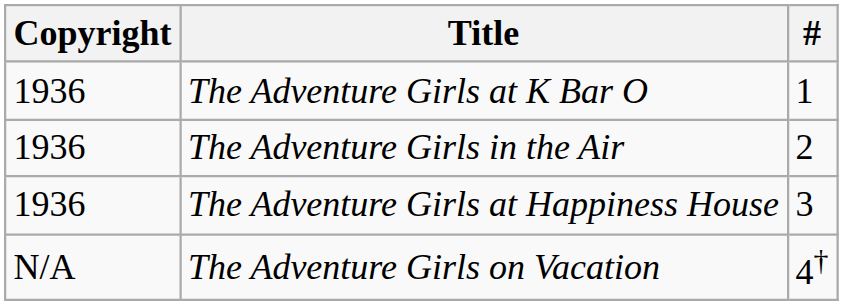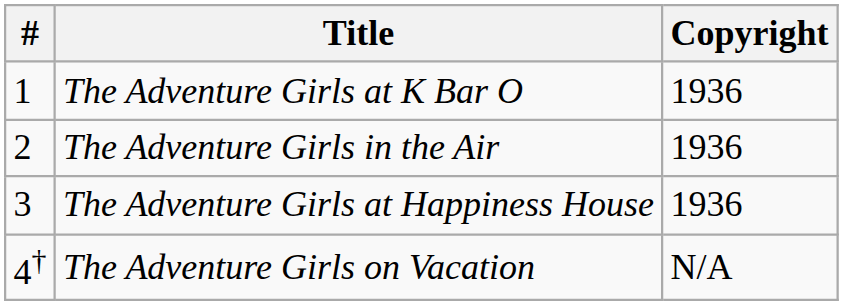 <table class="wikitable">
 <tr>
+<th>#</th>
+<th>Title</th>
 <th>Copyright</th>
-<th>Title</th>
-<th>#</th>
 </tr>
 <tr>
+<td>1</td>
+<td><em>The Adventure Girls at K Bar O</em></td>
 <td>1936</td>
-<td><em>The Adventure Girls at K Bar O</em></td>
-<td>1</td>
 </tr>
 <tr>
+<td>2</td>
+<td><em>The Adventure Girls in the Air</em></td>
 <td>1936</td>
-<td><em>The Adventure Girls in the Air</em></td>
-<td>2</td>
 </tr>
 <tr>
+<td>3</td>
+<td><em>The Adventure Girls at Happiness House</em></td>
 <td>1936</td>
-<td><em>The Adventure Girls at Happiness House</em></td>
-<td>3</td>
 </tr>
 <tr>
+<td>4<sup>†</sup></td>
+<td><em>The Adventure Girls on Vacation</em></td>
 <td>N/A</td>
-<td><em>The Adventure Girls on Vacation</em></td>
-<td>4<sup>†</sup></td>
 </tr>
 </table>
